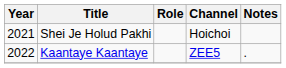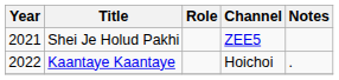 <table class="wikitable plainrowheaders sortable">
 <tr>
 <th scope="col">Year</th>
 <th scope="col">Title</th>
 <th scope="col">Role</th>
 <th scope="col">Channel</th>
 <th scope="col">Notes</th>
 </tr>
 <tr>
 <td>2021</td>
 <td>Shei Je Holud Pakhi</td>
 <td></td>
-<td>Hoichoi</td>
+<td><a href='#'>ZEE5</a></td>
 <td></td>
 </tr>
 <tr>
 <td>2022</td>
 <td><a href='#'>Kaantaye Kaantaye</a></td>
 <td></td>
-<td><a href='#'>ZEE5</a></td>
+<td>Hoichoi</td>
 <td>.</td>
 </tr>
 <tr>
 </tr>
 </table>
